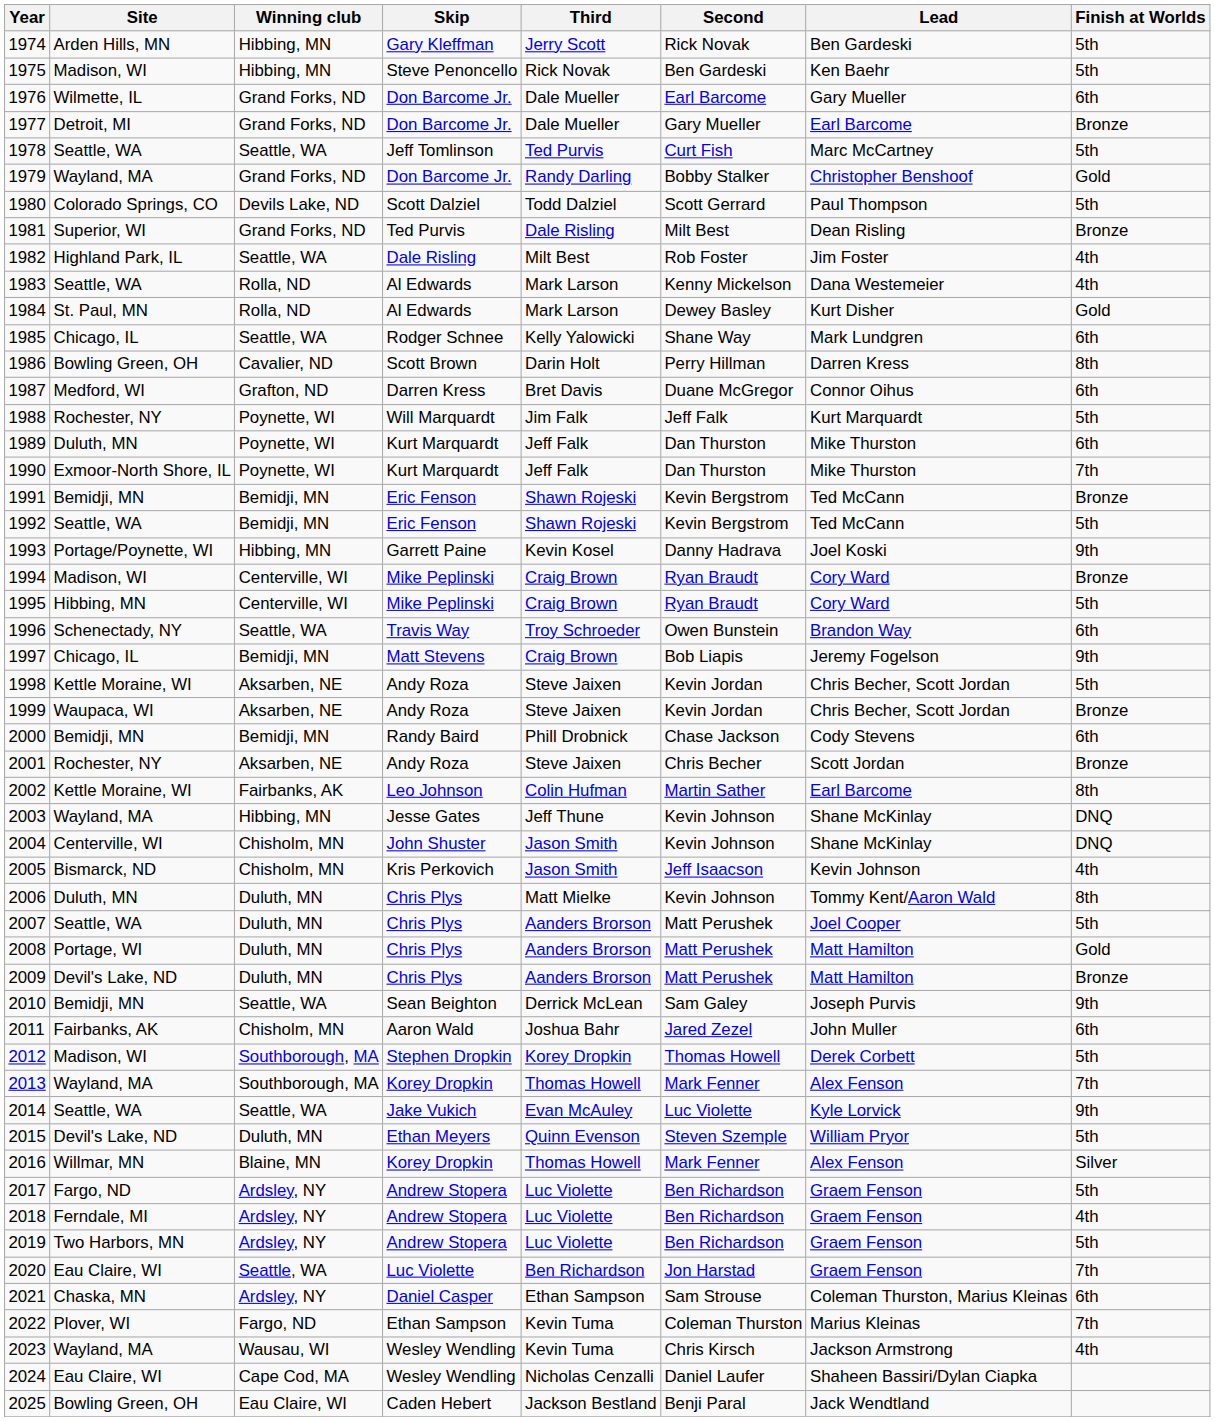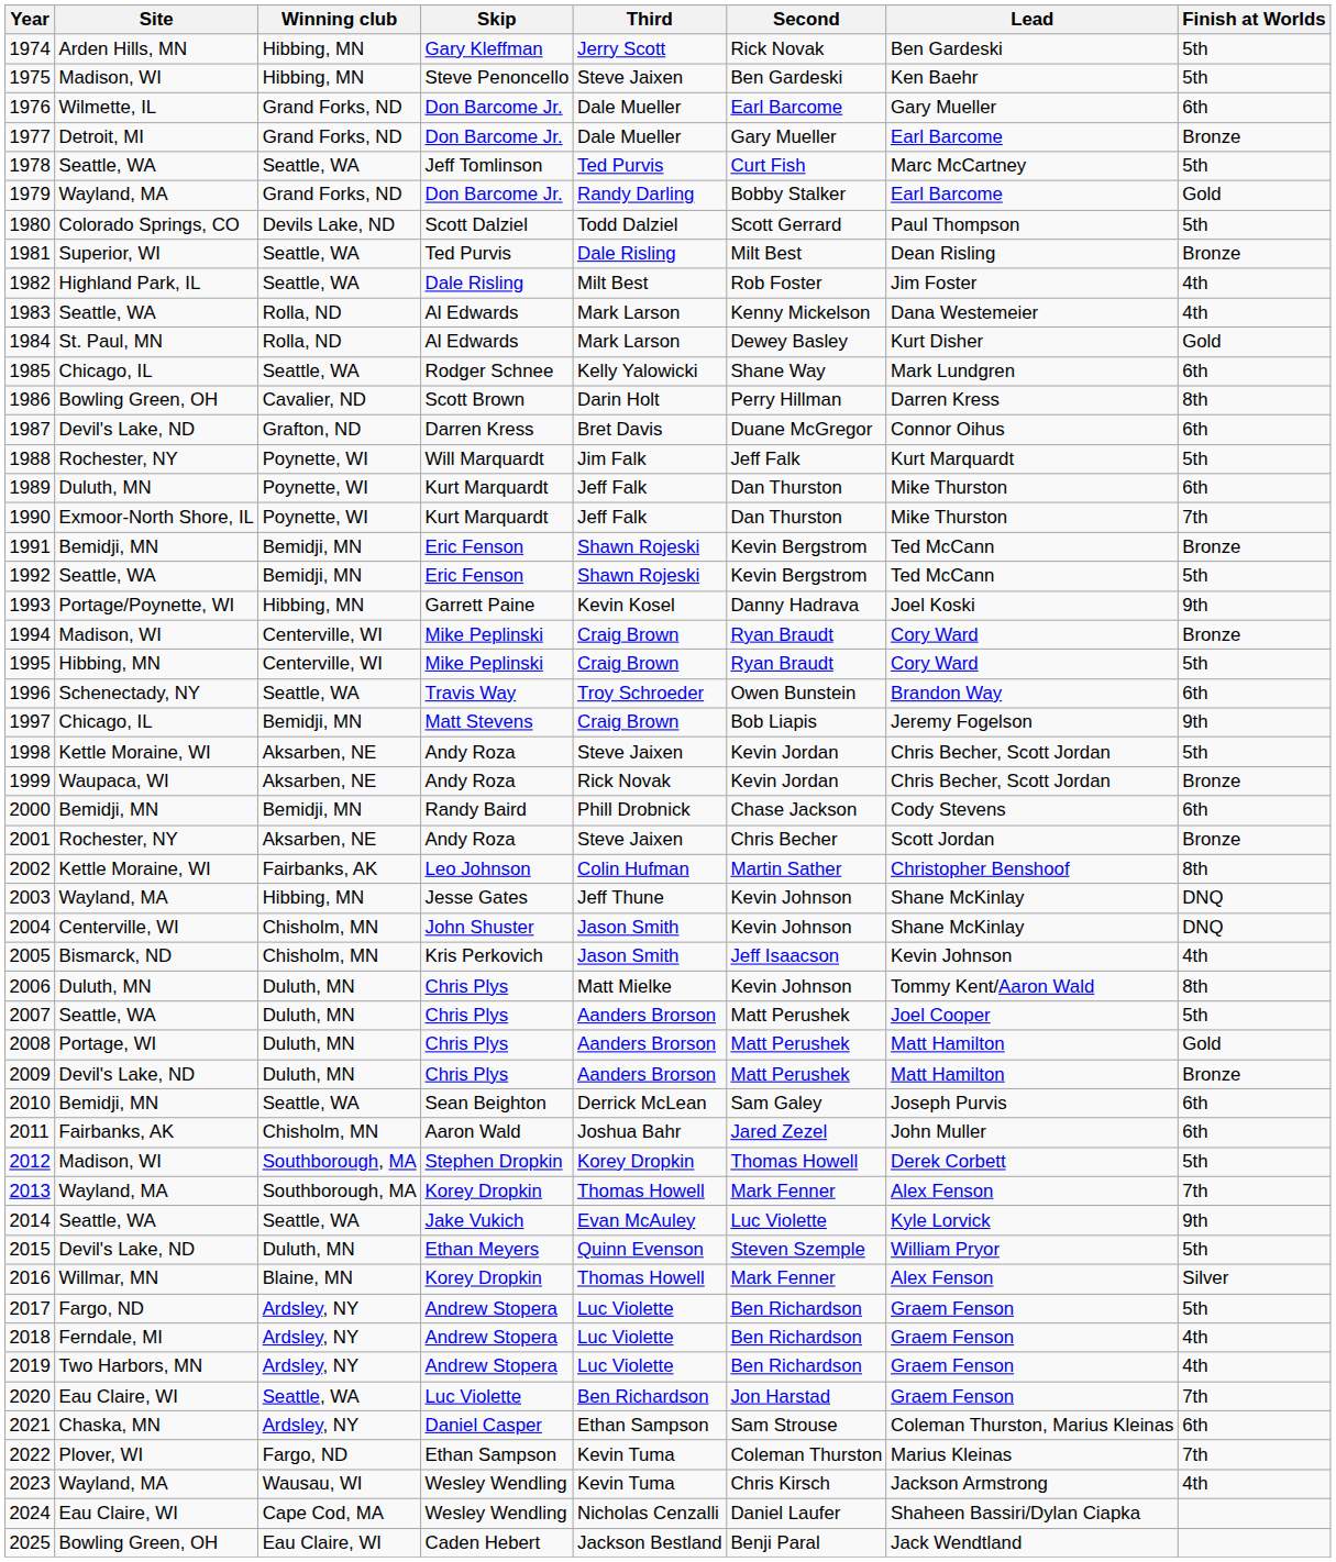 <table class="wikitable">
 <tr>
 <th>Year</th>
 <th>Site</th>
 <th>Winning club</th>
 <th>Skip</th>
 <th>Third</th>
 <th>Second</th>
 <th>Lead</th>
 <th>Finish at Worlds</th>
 </tr>
 <tr>
 <td>1974</td>
 <td>Arden Hills, MN</td>
 <td> Hibbing, MN</td>
 <td><a href='#'>Gary Kleffman</a></td>
 <td><a href='#'>Jerry Scott</a></td>
 <td>Rick Novak</td>
 <td>Ben Gardeski</td>
 <td>5th</td>
 </tr>
 <tr>
 <td>1975</td>
 <td>Madison, WI</td>
 <td> Hibbing, MN</td>
 <td>Steve Penoncello</td>
-<td>Rick Novak</td>
+<td>Steve Jaixen</td>
 <td>Ben Gardeski</td>
 <td>Ken Baehr</td>
 <td>5th</td>
 </tr>
 <tr>
 <td>1976</td>
 <td>Wilmette, IL</td>
 <td> Grand Forks, ND</td>
 <td><a href='#'>Don Barcome Jr.</a></td>
 <td>Dale Mueller</td>
 <td><a href='#'>Earl Barcome</a></td>
 <td>Gary Mueller</td>
 <td>6th</td>
 </tr>
 <tr>
 <td>1977</td>
 <td>Detroit, MI</td>
 <td> Grand Forks, ND</td>
 <td><a href='#'>Don Barcome Jr.</a></td>
 <td>Dale Mueller</td>
 <td>Gary Mueller</td>
 <td><a href='#'>Earl Barcome</a></td>
 <td>Bronze</td>
 </tr>
 <tr>
 <td>1978</td>
 <td>Seattle, WA</td>
 <td> Seattle, WA</td>
 <td>Jeff Tomlinson</td>
 <td><a href='#'>Ted Purvis</a></td>
 <td><a href='#'>Curt Fish</a></td>
 <td>Marc McCartney</td>
 <td>5th</td>
 </tr>
 <tr>
 <td>1979</td>
 <td>Wayland, MA</td>
 <td> Grand Forks, ND</td>
 <td><a href='#'>Don Barcome Jr.</a></td>
 <td><a href='#'>Randy Darling</a></td>
 <td>Bobby Stalker</td>
-<td><a href='#'>Christopher Benshoof</a></td>
+<td><a href='#'>Earl Barcome</a></td>
 <td>Gold</td>
 </tr>
 <tr>
 <td>1980</td>
 <td>Colorado Springs, CO</td>
 <td> Devils Lake, ND</td>
 <td>Scott Dalziel</td>
 <td>Todd Dalziel</td>
 <td>Scott Gerrard</td>
 <td>Paul Thompson</td>
 <td>5th</td>
 </tr>
 <tr>
 <td>1981</td>
 <td>Superior, WI</td>
-<td> Grand Forks, ND</td>
+<td> Seattle, WA</td>
 <td>Ted Purvis</td>
 <td><a href='#'>Dale Risling</a></td>
 <td>Milt Best</td>
 <td>Dean Risling</td>
 <td>Bronze</td>
 </tr>
 <tr>
 <td>1982</td>
 <td>Highland Park, IL</td>
 <td> Seattle, WA</td>
 <td><a href='#'>Dale Risling</a></td>
 <td>Milt Best</td>
 <td>Rob Foster</td>
 <td>Jim Foster</td>
 <td>4th</td>
 </tr>
 <tr>
 <td>1983</td>
 <td>Seattle, WA</td>
 <td> Rolla, ND</td>
 <td>Al Edwards</td>
 <td>Mark Larson</td>
 <td>Kenny Mickelson</td>
 <td>Dana Westemeier</td>
 <td>4th</td>
 </tr>
 <tr>
 <td>1984</td>
 <td>St. Paul, MN</td>
 <td> Rolla, ND</td>
 <td>Al Edwards</td>
 <td>Mark Larson</td>
 <td>Dewey Basley</td>
 <td>Kurt Disher</td>
 <td>Gold</td>
 </tr>
 <tr>
 <td>1985</td>
 <td>Chicago, IL</td>
 <td> Seattle, WA</td>
 <td>Rodger Schnee</td>
 <td>Kelly Yalowicki</td>
 <td>Shane Way</td>
 <td>Mark Lundgren</td>
 <td>6th</td>
 </tr>
 <tr>
 <td>1986</td>
 <td>Bowling Green, OH</td>
 <td> Cavalier, ND</td>
 <td>Scott Brown</td>
 <td>Darin Holt</td>
 <td>Perry Hillman</td>
 <td>Darren Kress</td>
 <td>8th</td>
 </tr>
 <tr>
 <td>1987</td>
-<td>Medford, WI</td>
+<td>Devil's Lake, ND</td>
 <td> Grafton, ND</td>
 <td>Darren Kress</td>
 <td>Bret Davis</td>
 <td>Duane McGregor</td>
 <td>Connor Oihus</td>
 <td>6th</td>
 </tr>
 <tr>
 <td>1988</td>
 <td>Rochester, NY</td>
 <td> Poynette, WI</td>
 <td>Will Marquardt</td>
 <td>Jim Falk</td>
 <td>Jeff Falk</td>
 <td>Kurt Marquardt</td>
 <td>5th</td>
 </tr>
 <tr>
 <td>1989</td>
 <td>Duluth, MN</td>
 <td> Poynette, WI</td>
 <td>Kurt Marquardt</td>
 <td>Jeff Falk</td>
 <td>Dan Thurston</td>
 <td>Mike Thurston</td>
 <td>6th</td>
 </tr>
 <tr>
 <td>1990</td>
 <td>Exmoor-North Shore, IL</td>
 <td> Poynette, WI</td>
 <td>Kurt Marquardt</td>
 <td>Jeff Falk</td>
 <td>Dan Thurston</td>
 <td>Mike Thurston</td>
 <td>7th</td>
 </tr>
 <tr>
 <td>1991</td>
 <td>Bemidji, MN</td>
 <td> Bemidji, MN</td>
 <td><a href='#'>Eric Fenson</a></td>
 <td><a href='#'>Shawn Rojeski</a></td>
 <td>Kevin Bergstrom</td>
 <td>Ted McCann</td>
 <td>Bronze</td>
 </tr>
 <tr>
 <td>1992</td>
 <td>Seattle, WA</td>
 <td> Bemidji, MN</td>
 <td><a href='#'>Eric Fenson</a></td>
 <td><a href='#'>Shawn Rojeski</a></td>
 <td>Kevin Bergstrom</td>
 <td>Ted McCann</td>
 <td>5th</td>
 </tr>
 <tr>
 <td>1993</td>
 <td>Portage/Poynette, WI</td>
 <td> Hibbing, MN</td>
 <td>Garrett Paine</td>
 <td>Kevin Kosel</td>
 <td>Danny Hadrava</td>
 <td>Joel Koski</td>
 <td>9th</td>
 </tr>
 <tr>
 <td>1994</td>
 <td>Madison, WI</td>
 <td> Centerville, WI</td>
 <td><a href='#'>Mike Peplinski</a></td>
 <td><a href='#'>Craig Brown</a></td>
 <td><a href='#'>Ryan Braudt</a></td>
 <td><a href='#'>Cory Ward</a></td>
 <td>Bronze</td>
 </tr>
 <tr>
 <td>1995</td>
 <td>Hibbing, MN</td>
 <td> Centerville, WI</td>
 <td><a href='#'>Mike Peplinski</a></td>
 <td><a href='#'>Craig Brown</a></td>
 <td><a href='#'>Ryan Braudt</a></td>
 <td><a href='#'>Cory Ward</a></td>
 <td>5th</td>
 </tr>
 <tr>
 <td>1996</td>
 <td>Schenectady, NY</td>
 <td> Seattle, WA</td>
 <td><a href='#'>Travis Way</a></td>
 <td><a href='#'>Troy Schroeder</a></td>
 <td>Owen Bunstein</td>
 <td><a href='#'>Brandon Way</a></td>
 <td>6th</td>
 </tr>
 <tr>
 <td>1997</td>
 <td>Chicago, IL</td>
 <td> Bemidji, MN</td>
 <td><a href='#'>Matt Stevens</a></td>
 <td><a href='#'>Craig Brown</a></td>
 <td>Bob Liapis</td>
 <td>Jeremy Fogelson</td>
 <td>9th</td>
 </tr>
 <tr>
 <td>1998</td>
 <td>Kettle Moraine, WI</td>
 <td> Aksarben, NE</td>
 <td>Andy Roza</td>
 <td>Steve Jaixen</td>
 <td>Kevin Jordan</td>
 <td>Chris Becher, Scott Jordan</td>
 <td>5th</td>
 </tr>
 <tr>
 <td>1999</td>
 <td>Waupaca, WI</td>
 <td> Aksarben, NE</td>
 <td>Andy Roza</td>
-<td>Steve Jaixen</td>
+<td>Rick Novak</td>
 <td>Kevin Jordan</td>
 <td>Chris Becher, Scott Jordan</td>
 <td>Bronze</td>
 </tr>
 <tr>
 <td>2000</td>
 <td>Bemidji, MN</td>
 <td> Bemidji, MN</td>
 <td>Randy Baird</td>
 <td>Phill Drobnick</td>
 <td>Chase Jackson</td>
 <td>Cody Stevens</td>
 <td>6th</td>
 </tr>
 <tr>
 <td>2001</td>
 <td>Rochester, NY</td>
 <td> Aksarben, NE</td>
 <td>Andy Roza</td>
 <td>Steve Jaixen</td>
 <td>Chris Becher</td>
 <td>Scott Jordan</td>
 <td>Bronze</td>
 </tr>
 <tr>
 <td>2002</td>
 <td>Kettle Moraine, WI</td>
 <td> Fairbanks, AK</td>
 <td><a href='#'>Leo Johnson</a></td>
 <td><a href='#'>Colin Hufman</a></td>
 <td><a href='#'>Martin Sather</a></td>
-<td><a href='#'>Earl Barcome</a></td>
+<td><a href='#'>Christopher Benshoof</a></td>
 <td>8th</td>
 </tr>
 <tr>
 <td>2003</td>
 <td>Wayland, MA</td>
 <td> Hibbing, MN</td>
 <td>Jesse Gates</td>
 <td>Jeff Thune</td>
 <td>Kevin Johnson</td>
 <td>Shane McKinlay</td>
 <td>DNQ</td>
 </tr>
 <tr>
 <td>2004</td>
 <td>Centerville, WI</td>
 <td> Chisholm, MN</td>
 <td><a href='#'>John Shuster</a></td>
 <td><a href='#'>Jason Smith</a></td>
 <td>Kevin Johnson</td>
 <td>Shane McKinlay</td>
 <td>DNQ</td>
 </tr>
 <tr>
 <td>2005</td>
 <td>Bismarck, ND</td>
 <td> Chisholm, MN</td>
 <td>Kris Perkovich</td>
 <td><a href='#'>Jason Smith</a></td>
 <td><a href='#'>Jeff Isaacson</a></td>
 <td>Kevin Johnson</td>
 <td>4th</td>
 </tr>
 <tr>
 <td>2006</td>
 <td>Duluth, MN</td>
 <td> Duluth, MN</td>
 <td><a href='#'>Chris Plys</a></td>
 <td>Matt Mielke</td>
 <td>Kevin Johnson</td>
 <td>Tommy Kent/<a href='#'>Aaron Wald</a></td>
 <td>8th</td>
 </tr>
 <tr>
 <td>2007</td>
 <td>Seattle, WA</td>
 <td> Duluth, MN</td>
 <td><a href='#'>Chris Plys</a></td>
 <td><a href='#'>Aanders Brorson</a></td>
 <td>Matt Perushek</td>
 <td><a href='#'>Joel Cooper</a></td>
 <td>5th</td>
 </tr>
 <tr>
 <td>2008</td>
 <td>Portage, WI</td>
 <td> Duluth, MN</td>
 <td><a href='#'>Chris Plys</a></td>
 <td><a href='#'>Aanders Brorson</a></td>
 <td><a href='#'>Matt Perushek</a></td>
 <td><a href='#'>Matt Hamilton</a></td>
 <td>Gold</td>
 </tr>
 <tr>
 <td>2009</td>
 <td>Devil's Lake, ND</td>
 <td> Duluth, MN</td>
 <td><a href='#'>Chris Plys</a></td>
 <td><a href='#'>Aanders Brorson</a></td>
 <td><a href='#'>Matt Perushek</a></td>
 <td><a href='#'>Matt Hamilton</a></td>
 <td>Bronze</td>
 </tr>
 <tr>
 <td>2010</td>
 <td>Bemidji, MN</td>
 <td> Seattle, WA</td>
 <td>Sean Beighton</td>
 <td>Derrick McLean</td>
 <td>Sam Galey</td>
 <td>Joseph Purvis</td>
-<td>9th</td>
+<td>6th</td>
 </tr>
 <tr>
 <td>2011</td>
 <td>Fairbanks, AK</td>
 <td> Chisholm, MN</td>
 <td>Aaron Wald</td>
 <td>Joshua Bahr</td>
 <td><a href='#'>Jared Zezel</a></td>
 <td>John Muller</td>
 <td>6th</td>
 </tr>
 <tr>
 <td><a href='#'>2012</a></td>
 <td>Madison, WI</td>
 <td> <a href='#'>Southborough</a>, <a href='#'>MA</a></td>
 <td><a href='#'>Stephen Dropkin</a></td>
 <td><a href='#'>Korey Dropkin</a></td>
 <td><a href='#'>Thomas Howell</a></td>
 <td><a href='#'>Derek Corbett</a></td>
 <td>5th</td>
 </tr>
 <tr>
 <td><a href='#'>2013</a></td>
 <td>Wayland, MA</td>
 <td> Southborough, MA</td>
 <td><a href='#'>Korey Dropkin</a></td>
 <td><a href='#'>Thomas Howell</a></td>
 <td><a href='#'>Mark Fenner</a></td>
 <td><a href='#'>Alex Fenson</a></td>
 <td>7th</td>
 </tr>
 <tr>
 <td>2014</td>
 <td>Seattle, WA</td>
 <td> Seattle, WA</td>
 <td><a href='#'>Jake Vukich</a></td>
 <td><a href='#'>Evan McAuley</a></td>
 <td><a href='#'>Luc Violette</a></td>
 <td><a href='#'>Kyle Lorvick</a></td>
 <td>9th</td>
 </tr>
 <tr>
 <td>2015</td>
 <td>Devil's Lake, ND</td>
 <td> Duluth, MN</td>
 <td><a href='#'>Ethan Meyers</a></td>
 <td><a href='#'>Quinn Evenson</a></td>
 <td><a href='#'>Steven Szemple</a></td>
 <td><a href='#'>William Pryor</a></td>
 <td>5th</td>
 </tr>
 <tr>
 <td>2016</td>
 <td>Willmar, MN</td>
 <td> Blaine, MN</td>
 <td><a href='#'>Korey Dropkin</a></td>
 <td><a href='#'>Thomas Howell</a></td>
 <td><a href='#'>Mark Fenner</a></td>
 <td><a href='#'>Alex Fenson</a></td>
 <td>Silver</td>
 </tr>
 <tr>
 <td>2017</td>
 <td>Fargo, ND</td>
 <td> <a href='#'>Ardsley</a>, NY</td>
 <td><a href='#'>Andrew Stopera</a></td>
 <td><a href='#'>Luc Violette</a></td>
 <td><a href='#'>Ben Richardson</a></td>
 <td><a href='#'>Graem Fenson</a></td>
 <td>5th</td>
 </tr>
 <tr>
 <td>2018</td>
 <td>Ferndale, MI</td>
 <td> <a href='#'>Ardsley</a>, NY</td>
 <td><a href='#'>Andrew Stopera</a></td>
 <td><a href='#'>Luc Violette</a></td>
 <td><a href='#'>Ben Richardson</a></td>
 <td><a href='#'>Graem Fenson</a></td>
 <td>4th</td>
 </tr>
 <tr>
 <td>2019</td>
 <td>Two Harbors, MN</td>
 <td> <a href='#'>Ardsley</a>, NY</td>
 <td><a href='#'>Andrew Stopera</a></td>
 <td><a href='#'>Luc Violette</a></td>
 <td><a href='#'>Ben Richardson</a></td>
 <td><a href='#'>Graem Fenson</a></td>
-<td>5th</td>
+<td>4th</td>
 </tr>
 <tr>
 <td>2020</td>
 <td>Eau Claire, WI</td>
 <td> <a href='#'>Seattle</a>, WA</td>
 <td><a href='#'>Luc Violette</a></td>
 <td><a href='#'>Ben Richardson</a></td>
 <td><a href='#'>Jon Harstad</a></td>
 <td><a href='#'>Graem Fenson</a></td>
 <td>7th</td>
 </tr>
 <tr>
 <td>2021</td>
 <td>Chaska, MN</td>
 <td> <a href='#'>Ardsley</a>, NY</td>
 <td><a href='#'>Daniel Casper</a></td>
 <td>Ethan Sampson</td>
 <td>Sam Strouse</td>
 <td>Coleman Thurston, Marius Kleinas</td>
 <td>6th</td>
 </tr>
 <tr>
 <td>2022</td>
 <td>Plover, WI</td>
 <td> Fargo, ND</td>
 <td>Ethan Sampson</td>
 <td>Kevin Tuma</td>
 <td>Coleman Thurston</td>
 <td>Marius Kleinas</td>
 <td>7th</td>
 </tr>
 <tr>
 <td>2023</td>
 <td>Wayland, MA</td>
 <td> Wausau, WI</td>
 <td>Wesley Wendling</td>
 <td>Kevin Tuma</td>
 <td>Chris Kirsch</td>
 <td>Jackson Armstrong</td>
 <td>4th</td>
 </tr>
 <tr>
 <td>2024</td>
 <td>Eau Claire, WI</td>
 <td> Cape Cod, MA</td>
 <td>Wesley Wendling</td>
 <td>Nicholas Cenzalli</td>
 <td>Daniel Laufer</td>
 <td>Shaheen Bassiri/Dylan Ciapka</td>
 <td></td>
 </tr>
 <tr>
 <td>2025</td>
 <td>Bowling Green, OH</td>
 <td> Eau Claire, WI</td>
 <td>Caden Hebert</td>
 <td>Jackson Bestland</td>
 <td>Benji Paral</td>
 <td>Jack Wendtland</td>
 <td></td>
 </tr>
 </table>
